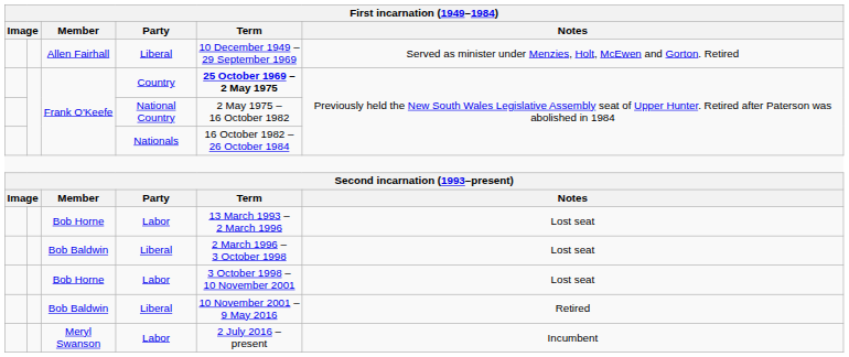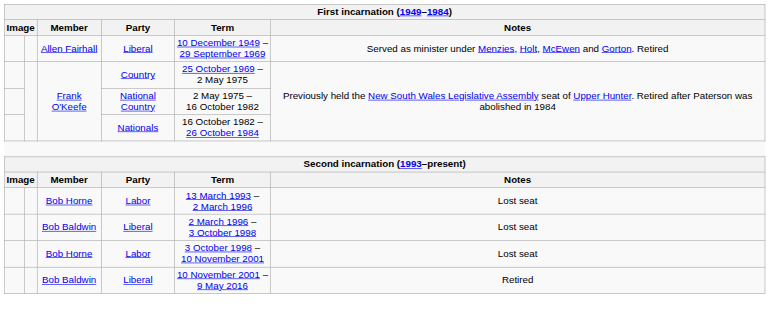 <table class=wikitable style="text-align:center; border-style: none none none none">
 <tr>
 <th colspan="6">First incarnation (<a href='#'>1949</a>–<a href='#'>1984</a>)</th>
 </tr>
 <tr>
 <th colspan="2">Image</th>
 <th>Member</th>
 <th>Party</th>
 <th>Term</th>
 <th>Notes</th>
 </tr>
 <tr style="background: #f9f9f9">
 <td> </td>
 <td></td>
 <td><a href='#'>Allen Fairhall</a><br></td>
 <td><a href='#'>Liberal</a></td>
 <td nowrap><a href='#'>10 December 1949</a> –<br><a href='#'>29 September 1969</a></td>
 <td>Served as minister under <a href='#'>Menzies</a>, <a href='#'>Holt</a>, <a href='#'>McEwen</a> and <a href='#'>Gorton</a>. Retired</td>
 </tr>
 <tr style="background: #f9f9f9">
 <td> </td>
 <td rowspan=3></td>
 <td rowspan=3><a href='#'>Frank O'Keefe</a><br></td>
 <td><a href='#'>Country</a></td>
-<td nowrap><strong><a href='#'>25 October 1969</a> –<br>2 May 1975</strong></td>
+<td nowrap><a href='#'>25 October 1969</a> –<br>2 May 1975</td>
 <td rowspan=3>Previously held the <a href='#'>New South Wales Legislative Assembly</a> seat of <a href='#'>Upper Hunter</a>. Retired after Paterson was abolished in 1984</td>
 </tr>
 <tr style="background: #f9f9f9">
 <td> </td>
 <td><a href='#'>National Country</a></td>
 <td nowrap>2 May 1975 –<br>16 October 1982</td>
 </tr>
 <tr style="background: #f9f9f9">
 <td> </td>
 <td><a href='#'>Nationals</a></td>
 <td nowrap>16 October 1982 –<br><a href='#'>26 October 1984</a></td>
 </tr>
 <tr>
 <td colspan="4" style='border-style: none none none none;'> </td>
 </tr>
 <tr>
 <th colspan="6">Second incarnation (<a href='#'>1993</a>–present)</th>
 </tr>
 <tr>
 <th colspan="2">Image</th>
 <th>Member</th>
 <th>Party</th>
 <th>Term</th>
 <th>Notes</th>
 </tr>
 <tr style="background: #f9f9f9">
 <td> </td>
 <td></td>
 <td><a href='#'>Bob Horne</a><br></td>
 <td><a href='#'>Labor</a></td>
 <td nowrap><a href='#'>13 March 1993</a> –<br><a href='#'>2 March 1996</a></td>
 <td>Lost seat</td>
 </tr>
 <tr style="background: #f9f9f9">
 <td> </td>
 <td></td>
 <td><a href='#'>Bob Baldwin</a><br></td>
 <td><a href='#'>Liberal</a></td>
 <td nowrap><a href='#'>2 March 1996</a> –<br><a href='#'>3 October 1998</a></td>
 <td>Lost seat</td>
 </tr>
 <tr style="background: #f9f9f9">
 <td> </td>
 <td></td>
 <td><a href='#'>Bob Horne</a><br></td>
 <td><a href='#'>Labor</a></td>
 <td nowrap><a href='#'>3 October 1998</a> –<br><a href='#'>10 November 2001</a></td>
 <td>Lost seat</td>
 </tr>
 <tr style="background: #f9f9f9">
 <td> </td>
 <td></td>
 <td><a href='#'>Bob Baldwin</a><br></td>
 <td><a href='#'>Liberal</a></td>
 <td nowrap><a href='#'>10 November 2001</a> –<br><a href='#'>9 May 2016</a></td>
 <td>Retired</td>
 </tr>
-<tr style="background: #f9f9f9">
-<td> </td>
-<td></td>
-<td><a href='#'>Meryl Swanson</a><br></td>
-<td><a href='#'>Labor</a></td>
-<td nowrap><a href='#'>2 July 2016</a> –<br>present</td>
-<td>Incumbent</td>
-</tr>
 </table>
